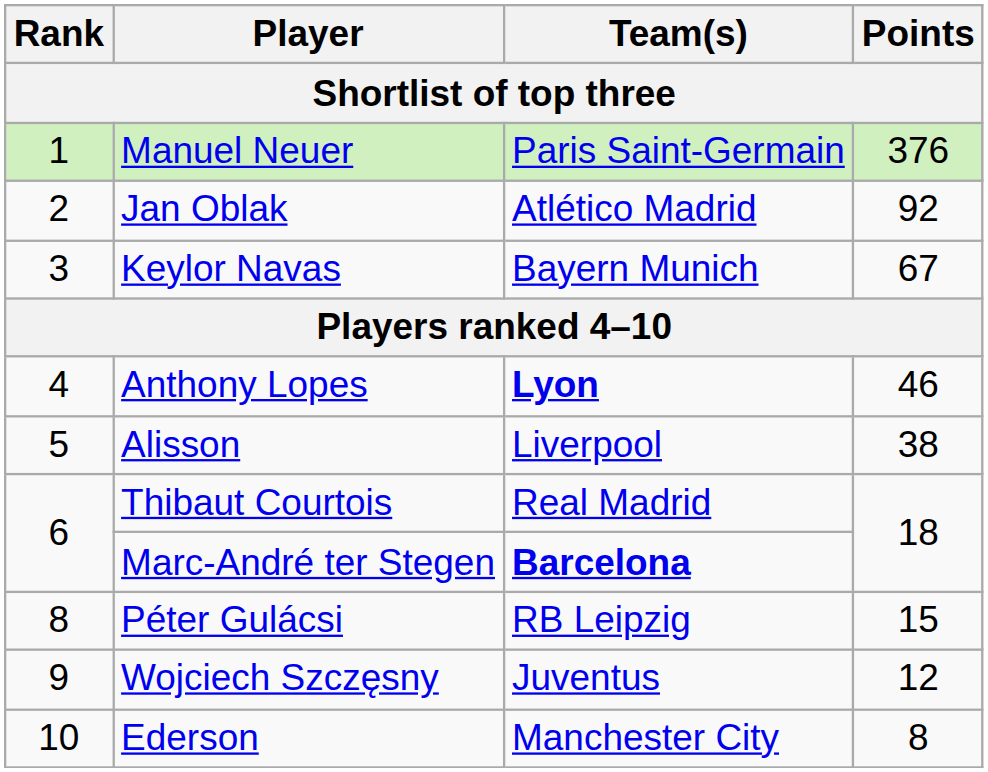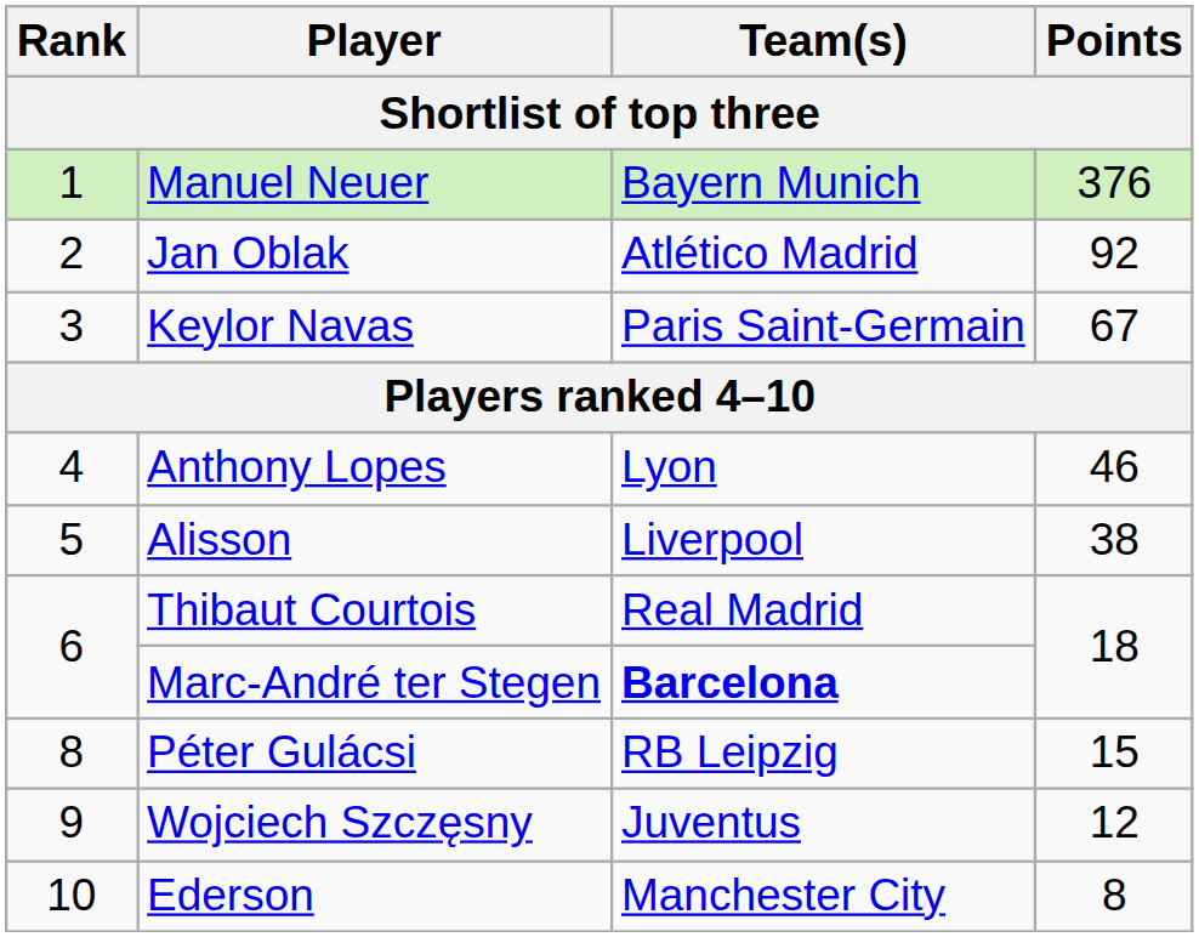 <table class="wikitable" style="text-align:center">
 <tr>
 <th>Rank</th>
 <th>Player</th>
 <th>Team(s)</th>
 <th>Points</th>
 </tr>
 <tr>
 <th colspan=4>Shortlist of top three</th>
 </tr>
 <tr bgcolor="#D0F0C0">
 <td>1</td>
 <td align=left> <a href='#'>Manuel Neuer</a></td>
-<td align=left> <a href='#'>Paris Saint-Germain</a></td>
+<td align=left> <a href='#'>Bayern Munich</a></td>
 <td>376</td>
 </tr>
 <tr>
 <td>2</td>
 <td align=left> <a href='#'>Jan Oblak</a></td>
 <td align=left> <a href='#'>Atlético Madrid</a></td>
 <td>92</td>
 </tr>
 <tr>
 <td>3</td>
 <td align=left> <a href='#'>Keylor Navas</a></td>
-<td align=left> <a href='#'>Bayern Munich</a></td>
+<td align=left> <a href='#'>Paris Saint-Germain</a></td>
 <td>67</td>
 </tr>
 <tr>
 <th colspan=4>Players ranked 4–10</th>
 </tr>
 <tr>
 <td>4</td>
 <td align=left> <a href='#'>Anthony Lopes</a></td>
-<td align=left><strong> <a href='#'>Lyon</a></strong></td>
+<td align=left> <a href='#'>Lyon</a></td>
 <td>46</td>
 </tr>
 <tr>
 <td>5</td>
 <td align=left> <a href='#'>Alisson</a></td>
 <td align=left> <a href='#'>Liverpool</a></td>
 <td>38</td>
 </tr>
 <tr>
 <td rowspan=2>6</td>
 <td align=left> <a href='#'>Thibaut Courtois</a></td>
 <td align=left> <a href='#'>Real Madrid</a></td>
 <td rowspan=2>18</td>
 </tr>
 <tr>
 <td align=left> <a href='#'>Marc-André ter Stegen</a></td>
 <td align=left><strong> <a href='#'>Barcelona</a></strong></td>
 </tr>
 <tr>
 <td>8</td>
 <td align=left> <a href='#'>Péter Gulácsi</a></td>
 <td align=left> <a href='#'>RB Leipzig</a></td>
 <td>15</td>
 </tr>
 <tr>
 <td>9</td>
 <td align=left> <a href='#'>Wojciech Szczęsny</a></td>
 <td align=left> <a href='#'>Juventus</a></td>
 <td>12</td>
 </tr>
 <tr>
 <td>10</td>
 <td align=left> <a href='#'>Ederson</a></td>
 <td align=left> <a href='#'>Manchester City</a></td>
 <td>8</td>
 </tr>
 </table>
